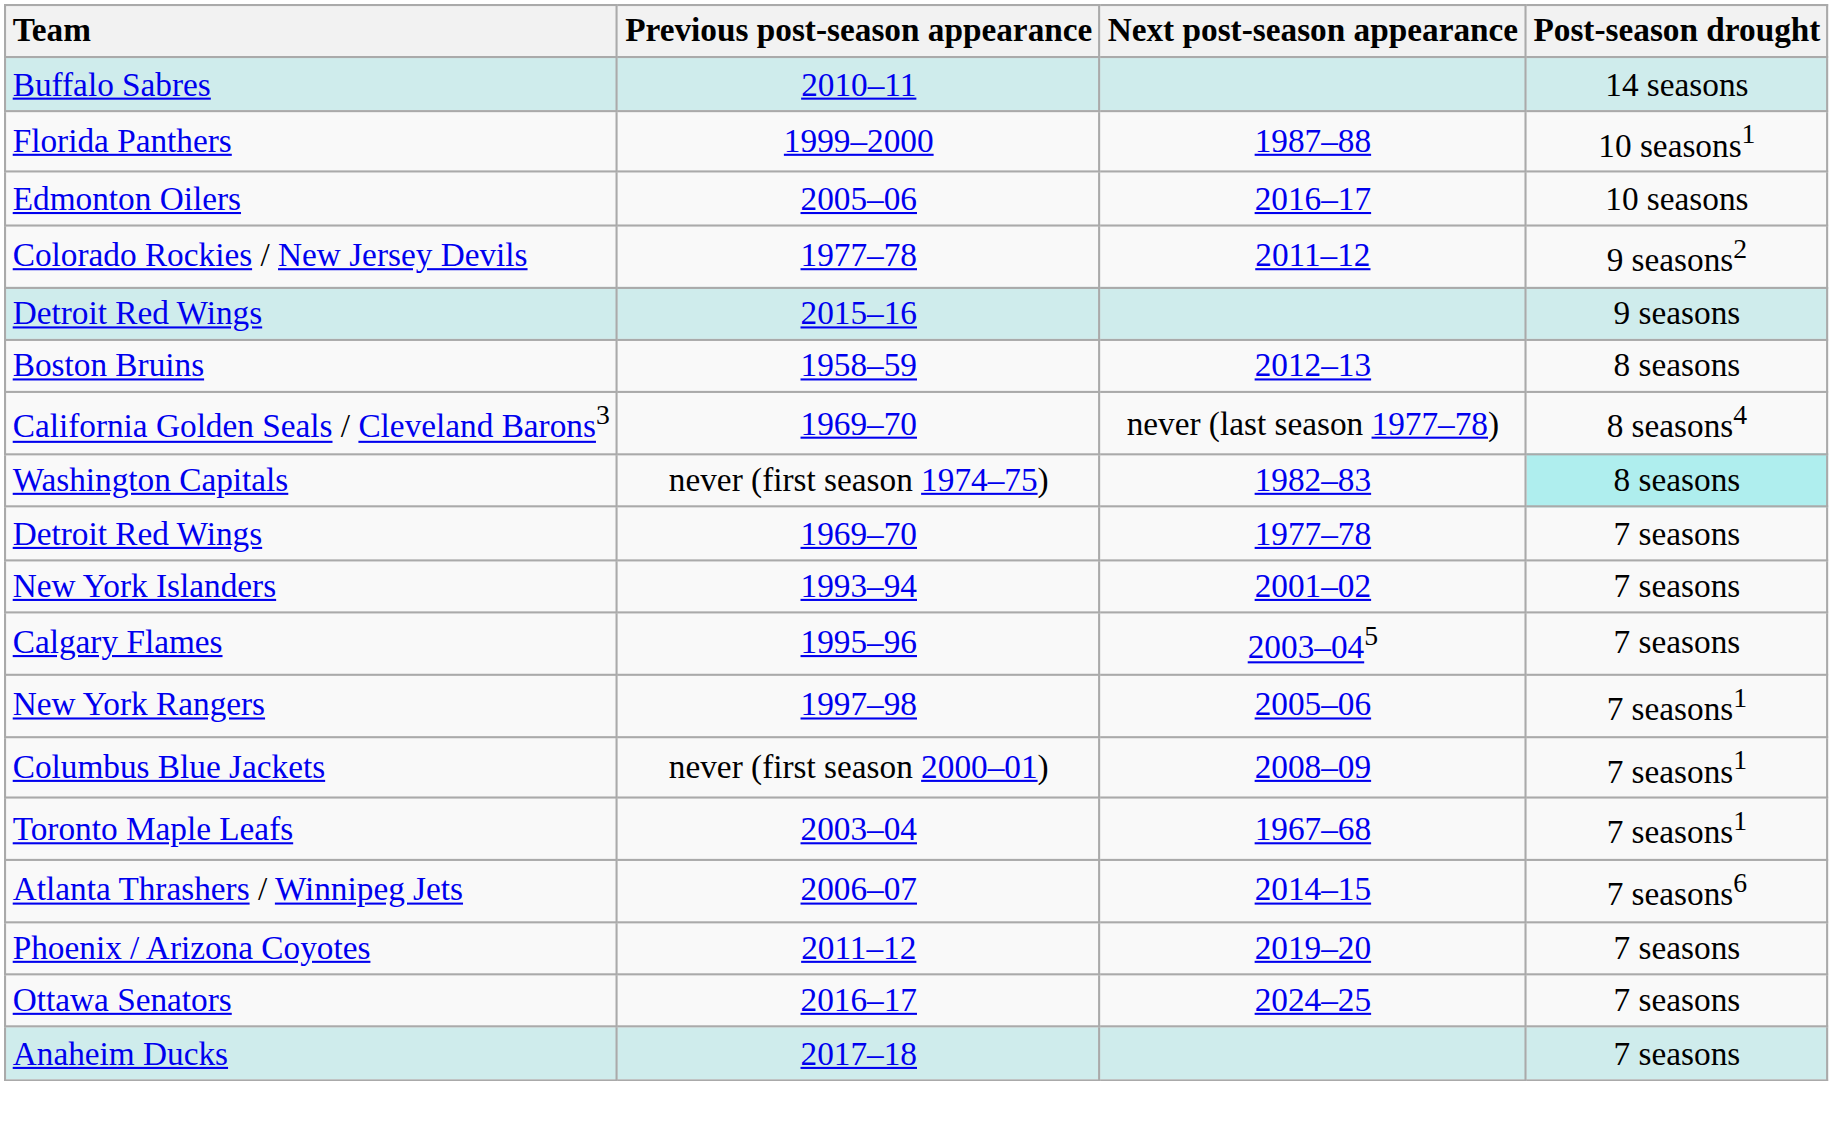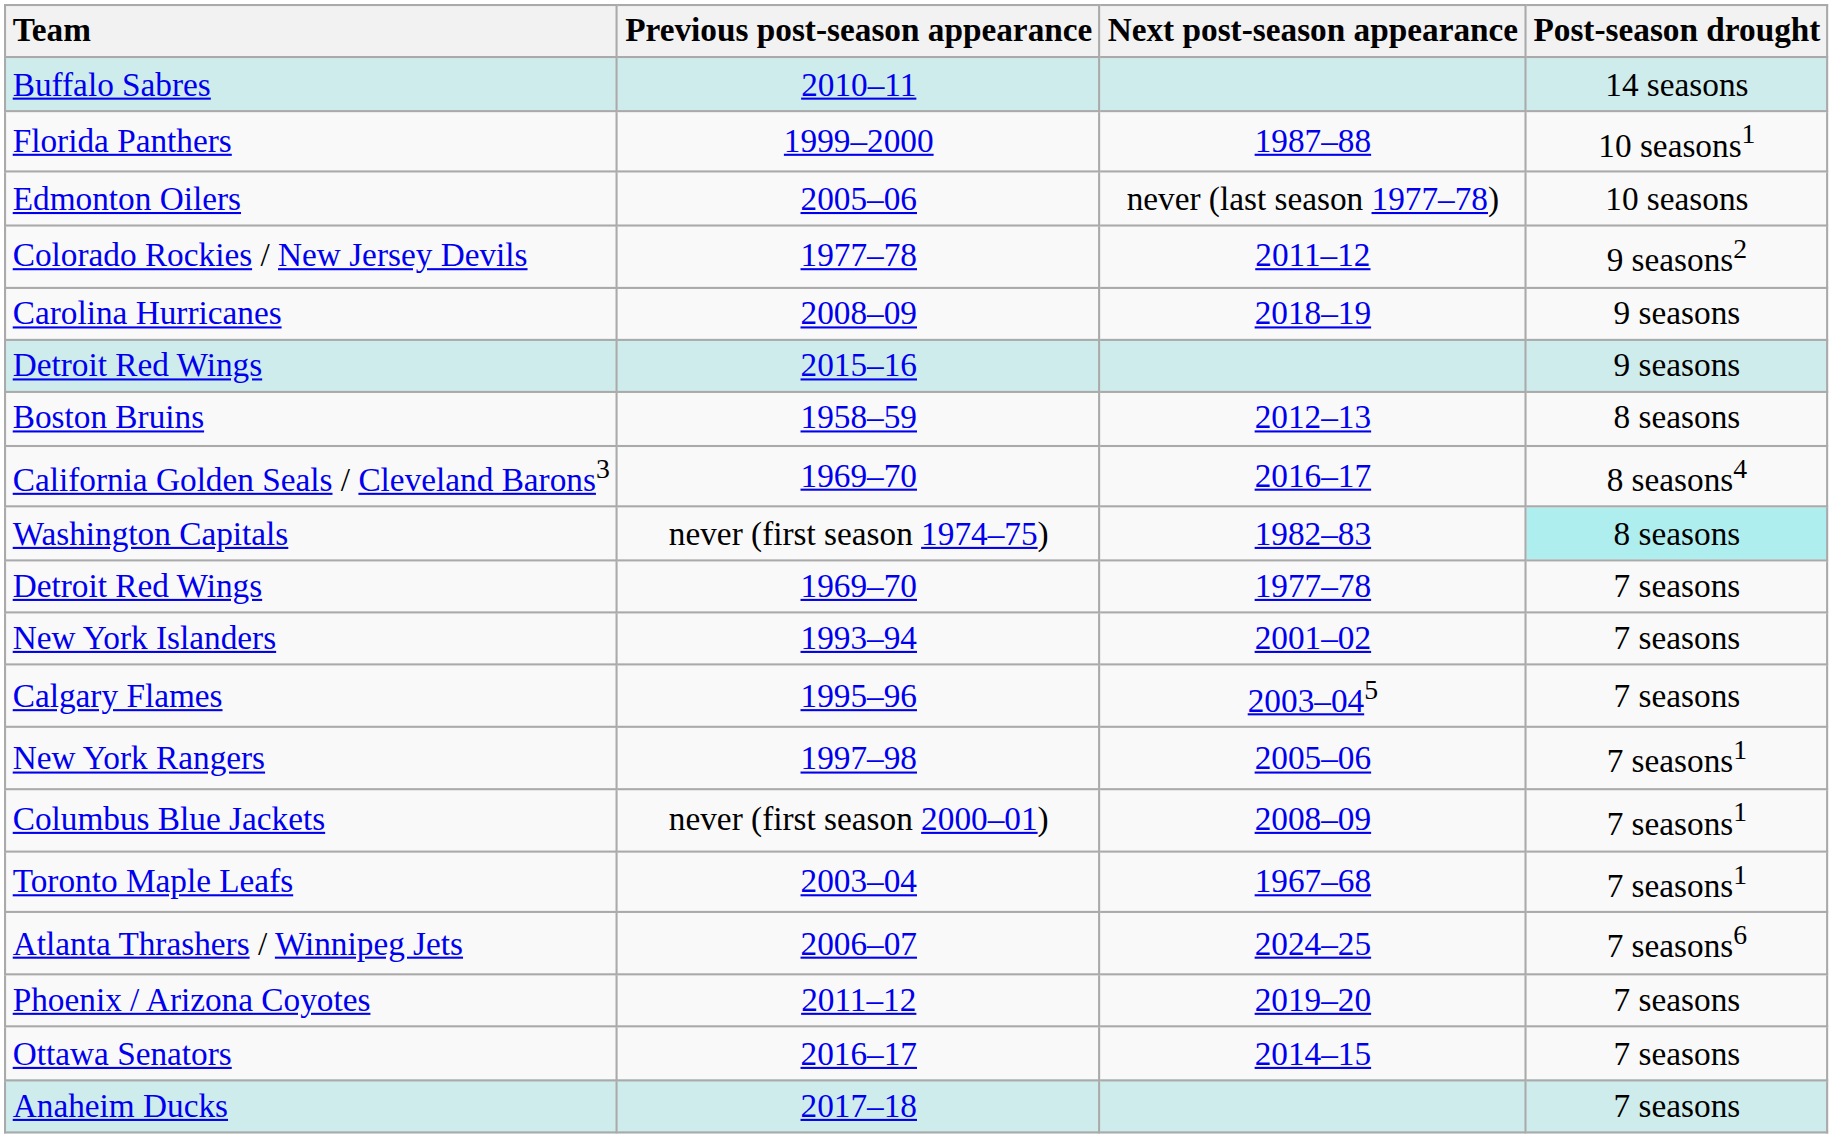 <table class="wikitable sortable" style="text-align:center">
 <tr>
 <th style="text-align:left">Team</th>
 <th>Previous post-season appearance</th>
 <th>Next post-season appearance</th>
 <th>Post-season drought</th>
 </tr>
 <tr style="background:#CFECEC">
 <td align="left"><a href='#'>Buffalo Sabres</a></td>
 <td><a href='#'>2010–11</a></td>
 <td></td>
 <td>14 seasons</td>
 </tr>
 <tr>
 <td align="left"><a href='#'>Florida Panthers</a></td>
 <td><a href='#'>1999–2000</a></td>
 <td><a href='#'>1987–88</a></td>
 <td>10 seasons<sup>1</sup></td>
 </tr>
 <tr>
 <td align="left"><a href='#'>Edmonton Oilers</a></td>
 <td><a href='#'>2005–06</a></td>
-<td><a href='#'>2016–17</a></td>
+<td>never (last season <a href='#'>1977–78</a>)</td>
 <td>10 seasons</td>
 </tr>
 <tr>
 <td align="left"><a href='#'>Colorado Rockies</a> / <a href='#'>New Jersey Devils</a></td>
 <td><a href='#'>1977–78</a></td>
 <td><a href='#'>2011–12</a></td>
 <td>9 seasons<sup>2</sup></td>
+</tr>
+<tr>
+<td align="left"><a href='#'>Carolina Hurricanes</a></td>
+<td><a href='#'>2008–09</a></td>
+<td><a href='#'>2018–19</a></td>
+<td>9 seasons</td>
 </tr>
 <tr style="background:#CFECEC">
 <td align="left"><a href='#'>Detroit Red Wings</a></td>
 <td><a href='#'>2015–16</a></td>
 <td></td>
 <td>9 seasons</td>
 </tr>
 <tr>
 <td align="left"><a href='#'>Boston Bruins</a></td>
 <td><a href='#'>1958–59</a></td>
 <td><a href='#'>2012–13</a></td>
 <td>8 seasons</td>
 </tr>
 <tr>
 <td align="left"><a href='#'>California Golden Seals</a> / <a href='#'>Cleveland Barons</a><sup>3</sup></td>
 <td><a href='#'>1969–70</a></td>
-<td>never (last season <a href='#'>1977–78</a>)</td>
+<td><a href='#'>2016–17</a></td>
 <td>8 seasons<sup>4</sup></td>
 </tr>
 <tr>
 <td align="left"><a href='#'>Washington Capitals</a></td>
 <td>never (first season <a href='#'>1974–75</a>)</td>
 <td><a href='#'>1982–83</a></td>
 <td style="background: paleturquoise;">8 seasons</td>
 </tr>
 <tr>
 <td align="left"><a href='#'>Detroit Red Wings</a></td>
 <td><a href='#'>1969–70</a></td>
 <td><a href='#'>1977–78</a></td>
 <td>7 seasons</td>
 </tr>
 <tr>
 <td align="left"><a href='#'>New York Islanders</a></td>
 <td><a href='#'>1993–94</a></td>
 <td><a href='#'>2001–02</a></td>
 <td>7 seasons</td>
 </tr>
 <tr>
 <td align="left"><a href='#'>Calgary Flames</a></td>
 <td><a href='#'>1995–96</a></td>
 <td><a href='#'>2003–04</a><sup>5</sup></td>
 <td>7 seasons</td>
 </tr>
 <tr>
 <td align="left"><a href='#'>New York Rangers</a></td>
 <td><a href='#'>1997–98</a></td>
 <td><a href='#'>2005–06</a></td>
 <td>7 seasons<sup>1</sup></td>
 </tr>
 <tr>
 <td align="left"><a href='#'>Columbus Blue Jackets</a></td>
 <td>never (first season <a href='#'>2000–01</a>)</td>
 <td><a href='#'>2008–09</a></td>
 <td>7 seasons<sup>1</sup></td>
 </tr>
 <tr>
 <td align="left"><a href='#'>Toronto Maple Leafs</a></td>
 <td><a href='#'>2003–04</a></td>
 <td><a href='#'>1967–68</a></td>
 <td>7 seasons<sup>1</sup></td>
 </tr>
 <tr>
 <td align="left"><a href='#'>Atlanta Thrashers</a> / <a href='#'>Winnipeg Jets</a></td>
 <td><a href='#'>2006–07</a></td>
-<td><a href='#'>2014–15</a></td>
+<td><a href='#'>2024–25</a></td>
 <td>7 seasons<sup>6</sup></td>
 </tr>
 <tr>
 <td align="left"><a href='#'>Phoenix / Arizona Coyotes</a></td>
 <td><a href='#'>2011–12</a></td>
 <td><a href='#'>2019–20</a></td>
 <td>7 seasons</td>
 </tr>
 <tr>
 <td align="left"><a href='#'>Ottawa Senators</a></td>
 <td><a href='#'>2016–17</a></td>
-<td><a href='#'>2024–25</a></td>
+<td><a href='#'>2014–15</a></td>
 <td>7 seasons</td>
 </tr>
 <tr style="background:#CFECEC">
 <td align="left"><a href='#'>Anaheim Ducks</a></td>
 <td><a href='#'>2017–18</a></td>
 <td></td>
 <td>7 seasons</td>
 </tr>
 </table>
